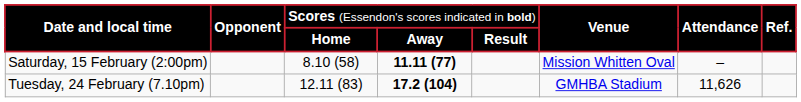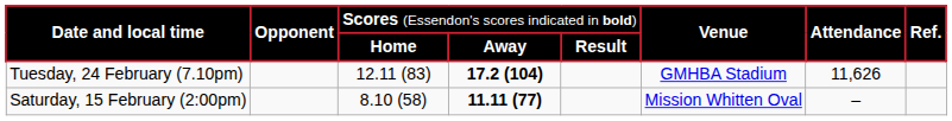 <table class="wikitable" style="text-align:center">
 <tr>
 <th rowspan="2" style="background: #000000; color: #FFFFFF; border: solid #CC2031 2px">Date and local time</th>
 <th rowspan="2" style="background: #000000; color: #FFFFFF; border: solid #CC2031 2px">Opponent</th>
 <td colspan="3" style="background: #000000; color: #FFFFFF; border: solid #CC2031 2px"><strong>Scores</strong> <small>(Essendon's scores indicated in <strong>bold</strong>)</small></td>
 <th rowspan="2" style="background: #000000; color: #FFFFFF; border: solid #CC2031 2px">Venue</th>
 <th rowspan="2" style="background: #000000; color: #FFFFFF; border: solid #CC2031 2px">Attendance</th>
 <th rowspan="2" style="background: #000000; color: #FFFFFF; border: solid #CC2031 2px">Ref.</th>
 </tr>
 <tr>
 <th style="background: #000000; color: #FFFFFF; border: solid #CC2031 2px">Home</th>
 <th style="background: #000000; color: #FFFFFF; border: solid #CC2031 2px">Away</th>
 <th style="background: #000000; color: #FFFFFF; border: solid #CC2031 2px">Result</th>
 </tr>
 <tr>
+<td align=left>Tuesday, 24 February (7.10pm)</td>
+<td align=left></td>
+<td>12.11 (83)</td>
+<td><strong>17.2 (104)</strong></td>
+<td></td>
+<td><a href='#'>GMHBA Stadium</a></td>
+<td>11,626</td>
+<td></td>
+</tr>
+<tr>
 <td align=left>Saturday, 15 February (2:00pm)</td>
 <td align=left></td>
 <td>8.10 (58)</td>
 <td><strong>11.11 (77)</strong></td>
 <td></td>
 <td><a href='#'>Mission Whitten Oval</a></td>
 <td>–</td>
 <td></td>
 </tr>
-<tr>
-<td align=left>Tuesday, 24 February (7.10pm)</td>
-<td align=left></td>
-<td>12.11 (83)</td>
-<td><strong>17.2 (104)</strong></td>
-<td></td>
-<td><a href='#'>GMHBA Stadium</a></td>
-<td>11,626</td>
-<td></td>
-</tr>
 </table>
